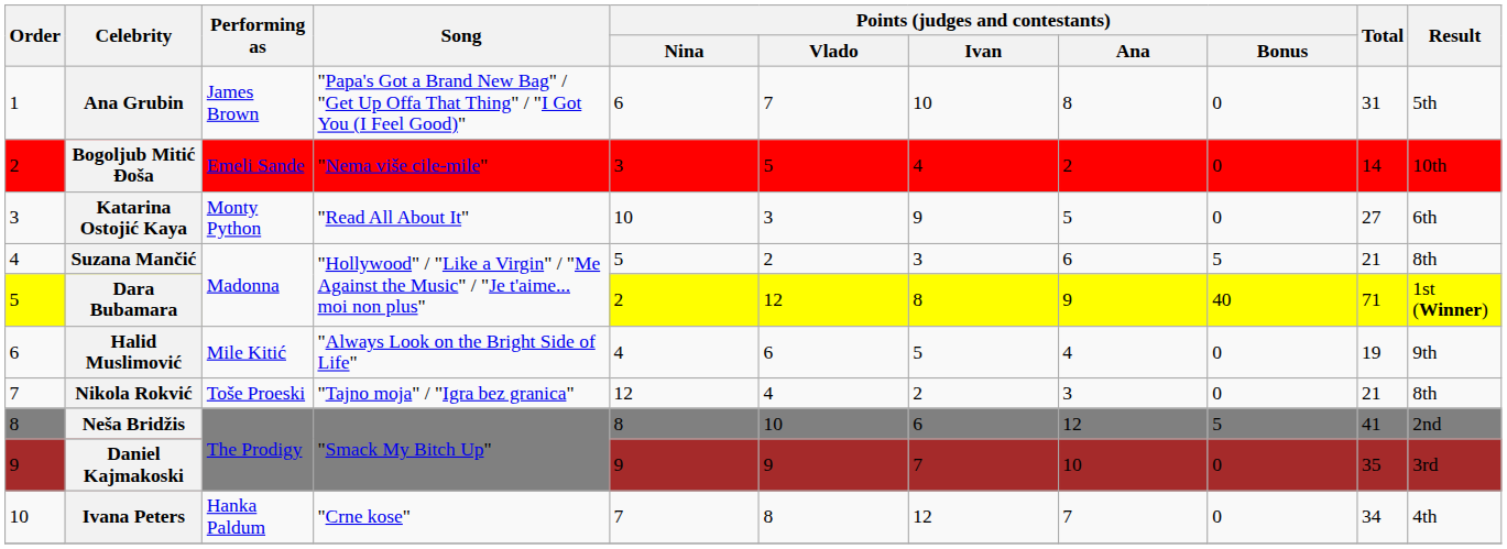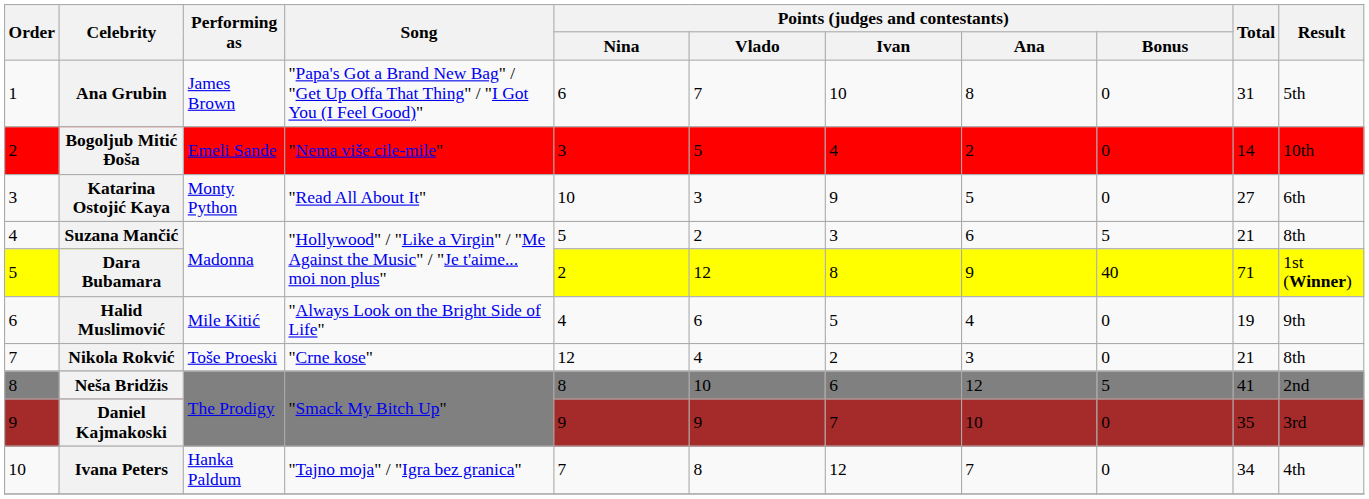 <table class=wikitable>
 <tr>
 <th rowspan="2">Order</th>
 <th rowspan="2">Celebrity</th>
 <th rowspan="2">Performing as</th>
 <th rowspan="2">Song</th>
 <th colspan="5" style="width:50%;">Points (judges and contestants)</th>
 <th rowspan="2">Total</th>
 <th rowspan="2">Result</th>
 </tr>
 <tr>
 <th style="width:10%;">Nina</th>
 <th style="width:10%;">Vlado</th>
 <th style="width:10%;">Ivan</th>
 <th style="width:10%;">Ana</th>
 <th style="width:10%;">Bonus</th>
 </tr>
 <tr>
 <td>1</td>
 <th scope="row">Ana Grubin</th>
 <td><a href='#'>James Brown</a></td>
 <td>"<a href='#'>Papa's Got a Brand New Bag</a>" / "<a href='#'>Get Up Offa That Thing</a>" / "<a href='#'>I Got You (I Feel Good)</a>"</td>
 <td>6</td>
 <td>7</td>
 <td>10</td>
 <td>8</td>
 <td>0</td>
 <td>31</td>
 <td>5th</td>
 </tr>
 <tr bgcolor="red">
 <td>2</td>
 <th scope="row">Bogoljub Mitić Đoša</th>
 <td><a href='#'>Emeli Sande</a></td>
 <td>"<a href='#'>Nema više cile-mile</a>"</td>
 <td>3</td>
 <td>5</td>
 <td>4</td>
 <td>2</td>
 <td>0</td>
 <td>14</td>
 <td>10th</td>
 </tr>
 <tr>
 <td>3</td>
 <th scope="row">Katarina Ostojić Kaya</th>
 <td><a href='#'>Monty Python</a></td>
 <td>"<a href='#'>Read All About It</a>"</td>
 <td>10</td>
 <td>3</td>
 <td>9</td>
 <td>5</td>
 <td>0</td>
 <td>27</td>
 <td>6th</td>
 </tr>
 <tr>
 <td>4</td>
 <th scope="row">Suzana Mančić</th>
 <td rowspan="2"><a href='#'>Madonna</a></td>
 <td rowspan="2">"<a href='#'>Hollywood</a>" / "<a href='#'>Like a Virgin</a>"  / "<a href='#'>Me Against the Music</a>" / "<a href='#'>Je t'aime... moi non plus</a>"</td>
 <td>5</td>
 <td>2</td>
 <td>3</td>
 <td>6</td>
 <td>5</td>
 <td>21</td>
 <td>8th</td>
 </tr>
 <tr bgcolor="yellow">
 <td>5</td>
 <th scope="row">Dara Bubamara</th>
 <td>2</td>
 <td>12</td>
 <td>8</td>
 <td>9</td>
 <td>40</td>
 <td>71</td>
 <td>1st (<strong>Winner</strong>)</td>
 </tr>
 <tr>
 <td>6</td>
 <th scope="row">Halid Muslimović</th>
 <td><a href='#'>Mile Kitić</a></td>
 <td>"<a href='#'>Always Look on the Bright Side of Life</a>"</td>
 <td>4</td>
 <td>6</td>
 <td>5</td>
 <td>4</td>
 <td>0</td>
 <td>19</td>
 <td>9th</td>
 </tr>
 <tr>
 <td>7</td>
 <th scope="row">Nikola Rokvić</th>
 <td><a href='#'>Toše Proeski</a></td>
-<td>"<a href='#'>Tajno moja</a>" / "<a href='#'>Igra bez granica</a>"</td>
+<td>"<a href='#'>Crne kose</a>"</td>
 <td>12</td>
 <td>4</td>
 <td>2</td>
 <td>3</td>
 <td>0</td>
 <td>21</td>
 <td>8th</td>
 </tr>
 <tr bgcolor="grey">
 <td>8</td>
 <th scope="row">Neša Bridžis</th>
 <td rowspan="2"><a href='#'>The Prodigy</a></td>
 <td rowspan="2">"<a href='#'>Smack My Bitch Up</a>" </td>
 <td>8</td>
 <td>10</td>
 <td>6</td>
 <td>12</td>
 <td>5</td>
 <td>41</td>
 <td>2nd</td>
 </tr>
 <tr bgcolor="brown">
 <td>9</td>
 <th scope="row">Daniel Kajmakoski</th>
 <td>9</td>
 <td>9</td>
 <td>7</td>
 <td>10</td>
 <td>0</td>
 <td>35</td>
 <td>3rd</td>
 </tr>
 <tr>
 <td>10</td>
 <th scope="row">Ivana Peters</th>
 <td><a href='#'>Hanka Paldum</a></td>
-<td>"<a href='#'>Crne kose</a>"</td>
+<td>"<a href='#'>Tajno moja</a>" / "<a href='#'>Igra bez granica</a>"</td>
 <td>7</td>
 <td>8</td>
 <td>12</td>
 <td>7</td>
 <td>0</td>
 <td>34</td>
 <td>4th</td>
 </tr>
 <tr>
 </tr>
 </table>
